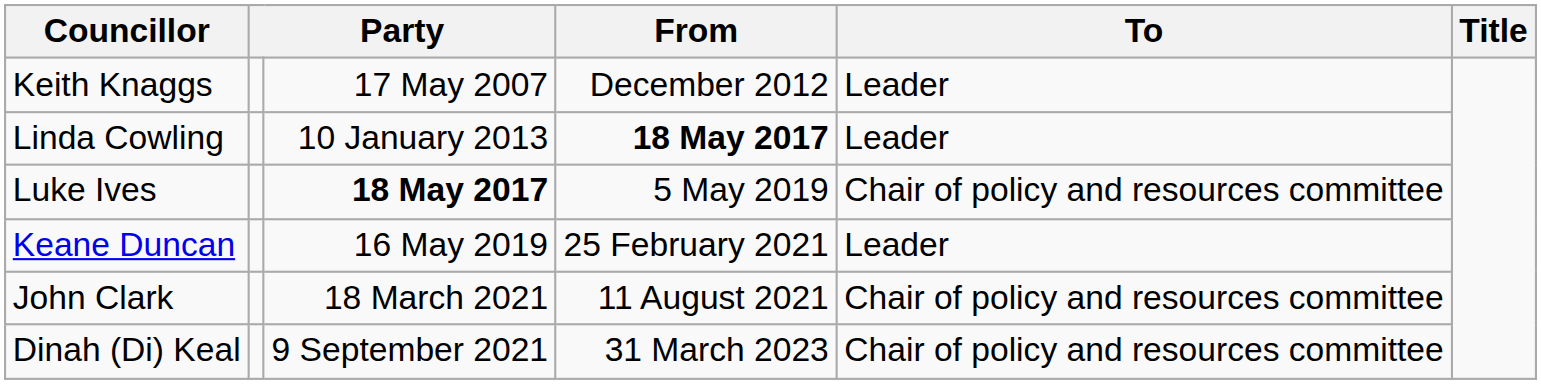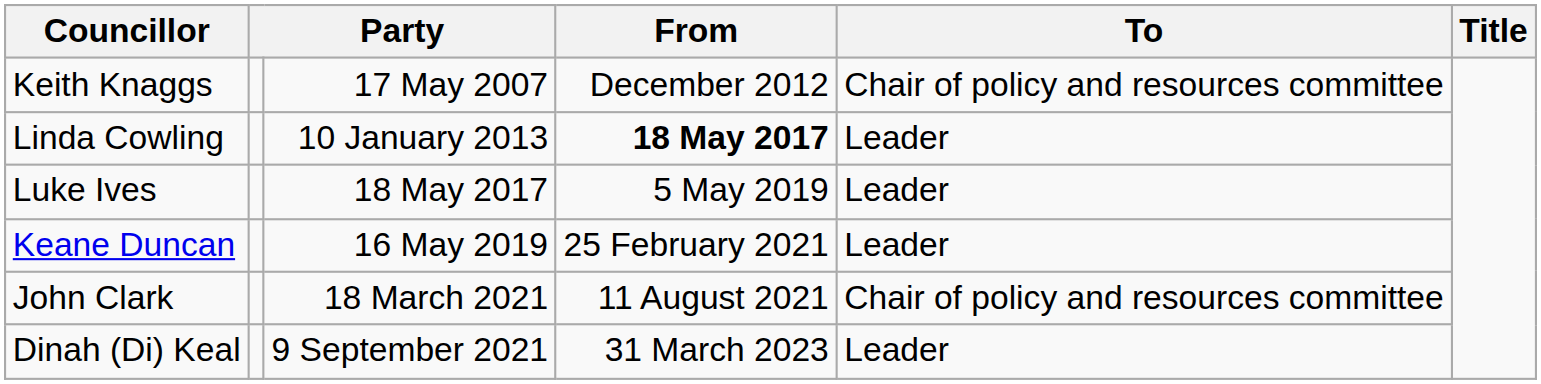 <table class=wikitable>
 <tr>
 <th>Councillor</th>
 <th colspan=2>Party</th>
 <th>From</th>
 <th>To</th>
 <th>Title</th>
 </tr>
 <tr>
 <td>Keith Knaggs</td>
 <td></td>
 <td align=right>17 May 2007</td>
 <td align=right>December 2012</td>
-<td>Leader</td>
+<td>Chair of policy and resources committee</td>
 </tr>
 <tr>
 <td>Linda Cowling</td>
 <td></td>
 <td align=right>10 January 2013</td>
 <td align=right><strong>18 May 2017</strong></td>
 <td>Leader</td>
 </tr>
 <tr>
 <td>Luke Ives</td>
 <td></td>
-<td align=right><strong>18 May 2017</strong></td>
+<td align=right>18 May 2017</td>
 <td align=right>5 May 2019</td>
-<td>Chair of policy and resources committee</td>
+<td>Leader</td>
 </tr>
 <tr>
 <td><a href='#'>Keane Duncan</a></td>
 <td></td>
 <td align=right>16 May 2019</td>
 <td align=right>25 February 2021</td>
 <td>Leader</td>
 </tr>
 <tr>
 <td>John Clark</td>
 <td></td>
 <td align=right>18 March 2021</td>
 <td align=right>11 August 2021</td>
 <td>Chair of policy and resources committee</td>
 </tr>
 <tr>
 <td>Dinah (Di) Keal</td>
 <td></td>
 <td align=right>9 September 2021</td>
 <td align=right>31 March 2023</td>
-<td>Chair of policy and resources committee</td>
+<td>Leader</td>
 </tr>
 </table>
